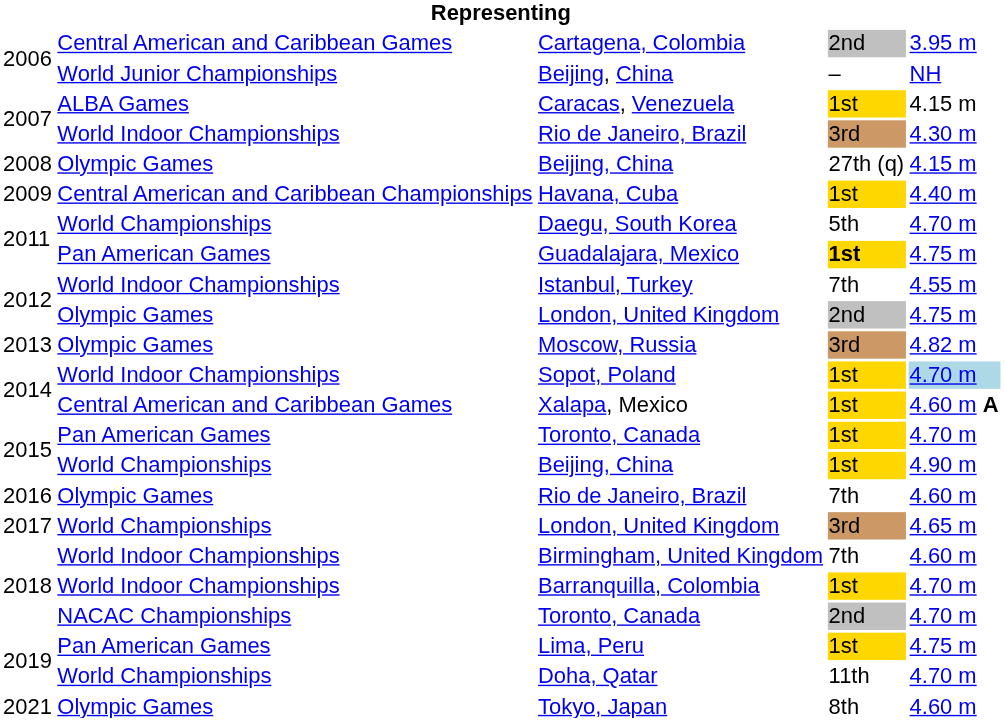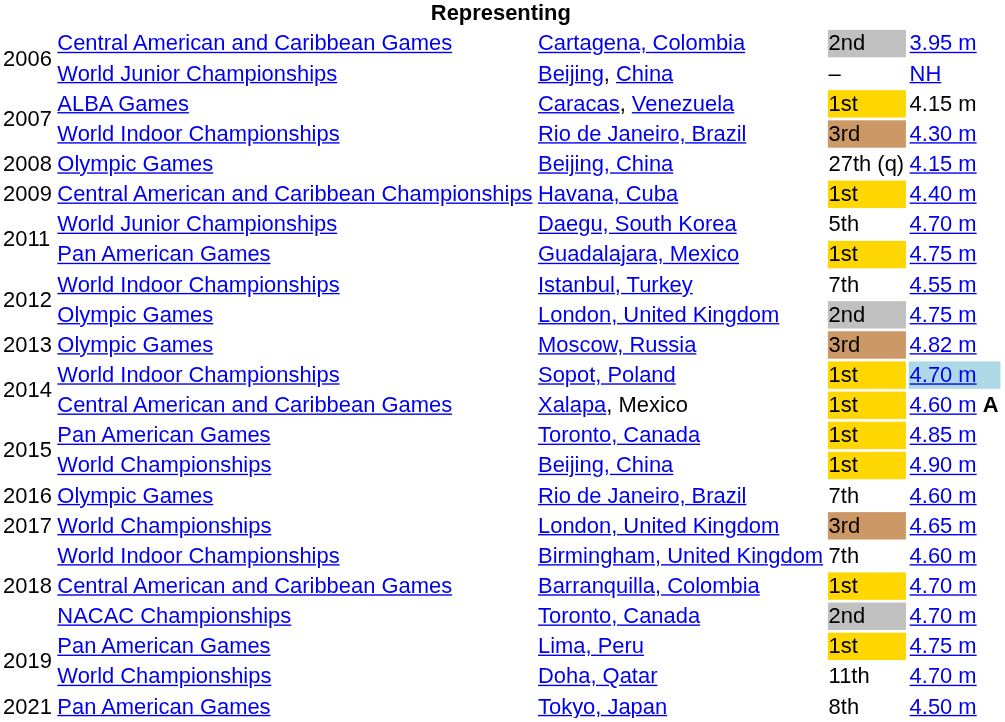 <table>
 <tr>
 <th colspan="5">Representing </th>
 </tr>
 <tr>
 <td rowspan=2>2006</td>
 <td><a href='#'>Central American and Caribbean Games</a></td>
 <td><a href='#'>Cartagena, Colombia</a></td>
 <td bgcolor=silver>2nd</td>
 <td><a href='#'>3.95 m</a></td>
 </tr>
 <tr>
 <td><a href='#'>World Junior Championships</a></td>
 <td><a href='#'>Beijing</a>, <a href='#'>China</a></td>
 <td>–</td>
 <td><a href='#'>NH</a></td>
 </tr>
 <tr>
 <td rowspan=2>2007</td>
 <td><a href='#'>ALBA Games</a></td>
 <td><a href='#'>Caracas</a>, <a href='#'>Venezuela</a></td>
 <td bgcolor=gold>1st</td>
 <td>4.15 m</td>
 </tr>
 <tr>
 <td><a href='#'>World Indoor Championships</a></td>
 <td><a href='#'>Rio de Janeiro, Brazil</a></td>
 <td bgcolor=cc9966>3rd</td>
 <td><a href='#'>4.30 m</a></td>
 </tr>
 <tr>
 <td>2008</td>
 <td><a href='#'>Olympic Games</a></td>
 <td><a href='#'>Beijing, China</a></td>
 <td>27th (q)</td>
 <td><a href='#'>4.15 m</a></td>
 </tr>
 <tr>
 <td>2009</td>
 <td><a href='#'>Central American and Caribbean Championships</a></td>
 <td><a href='#'>Havana, Cuba</a></td>
 <td bgcolor=gold>1st</td>
 <td><a href='#'>4.40 m</a></td>
 </tr>
 <tr>
 <td rowspan="2">2011</td>
-<td><a href='#'>World Championships</a></td>
+<td><a href='#'>World Junior Championships</a></td>
 <td><a href='#'>Daegu, South Korea</a></td>
 <td>5th</td>
 <td><a href='#'>4.70 m</a></td>
 </tr>
 <tr>
 <td><a href='#'>Pan American Games</a></td>
 <td><a href='#'>Guadalajara, Mexico</a></td>
-<td bgcolor=gold><strong>1st</strong></td>
+<td bgcolor=gold>1st</td>
 <td><a href='#'>4.75 m</a></td>
 </tr>
 <tr>
 <td rowspan="2">2012</td>
 <td><a href='#'>World Indoor Championships</a></td>
 <td><a href='#'>Istanbul, Turkey</a></td>
 <td>7th</td>
 <td><a href='#'>4.55 m</a></td>
 </tr>
 <tr>
 <td><a href='#'>Olympic Games</a></td>
 <td><a href='#'>London, United Kingdom</a></td>
 <td bgcolor=silver>2nd</td>
 <td><a href='#'>4.75 m</a></td>
 </tr>
 <tr>
 <td>2013</td>
 <td><a href='#'>Olympic Games</a></td>
 <td><a href='#'>Moscow, Russia</a></td>
 <td bgcolor=cc9966>3rd</td>
 <td><a href='#'>4.82 m</a></td>
 </tr>
 <tr>
 <td rowspan=2>2014</td>
 <td><a href='#'>World Indoor Championships</a></td>
 <td><a href='#'>Sopot, Poland</a></td>
 <td bgcolor=gold>1st</td>
 <td style="background: lightblue;"><a href='#'>4.70 m</a></td>
 </tr>
 <tr>
 <td><a href='#'>Central American and Caribbean Games</a></td>
 <td><a href='#'>Xalapa</a>, Mexico</td>
 <td bgcolor=gold>1st</td>
 <td><a href='#'>4.60 m</a> <strong>A</strong></td>
 </tr>
 <tr>
 <td rowspan=2>2015</td>
 <td><a href='#'>Pan American Games</a></td>
 <td><a href='#'>Toronto, Canada</a></td>
 <td bgcolor=gold>1st</td>
-<td><a href='#'>4.70 m</a></td>
+<td><a href='#'>4.85 m</a></td>
 </tr>
 <tr>
 <td><a href='#'>World Championships</a></td>
 <td><a href='#'>Beijing, China</a></td>
 <td bgcolor=gold>1st</td>
 <td><a href='#'>4.90 m</a></td>
 </tr>
 <tr>
 <td>2016</td>
 <td><a href='#'>Olympic Games</a></td>
 <td><a href='#'>Rio de Janeiro, Brazil</a></td>
 <td>7th</td>
 <td><a href='#'>4.60 m</a></td>
 </tr>
 <tr>
 <td>2017</td>
 <td><a href='#'>World Championships</a></td>
 <td><a href='#'>London, United Kingdom</a></td>
 <td bgcolor=cc9966>3rd</td>
 <td><a href='#'>4.65 m</a></td>
 </tr>
 <tr>
 <td rowspan=3>2018</td>
 <td><a href='#'>World Indoor Championships</a></td>
 <td><a href='#'>Birmingham, United Kingdom</a></td>
 <td>7th</td>
 <td><a href='#'>4.60 m</a></td>
 </tr>
 <tr>
-<td><a href='#'>World Indoor Championships</a></td>
+<td><a href='#'>Central American and Caribbean Games</a></td>
 <td><a href='#'>Barranquilla, Colombia</a></td>
 <td bgcolor=gold>1st</td>
 <td><a href='#'>4.70 m</a></td>
 </tr>
 <tr>
 <td><a href='#'>NACAC Championships</a></td>
 <td><a href='#'>Toronto, Canada</a></td>
 <td bgcolor=silver>2nd</td>
 <td><a href='#'>4.70 m</a></td>
 </tr>
 <tr>
 <td rowspan=2>2019</td>
 <td><a href='#'>Pan American Games</a></td>
 <td><a href='#'>Lima, Peru</a></td>
 <td bgcolor=gold>1st</td>
 <td><a href='#'>4.75 m</a></td>
 </tr>
 <tr>
 <td><a href='#'>World Championships</a></td>
 <td><a href='#'>Doha, Qatar</a></td>
 <td>11th</td>
 <td><a href='#'>4.70 m</a></td>
 </tr>
 <tr>
 <td>2021</td>
-<td><a href='#'>Olympic Games</a></td>
+<td><a href='#'>Pan American Games</a></td>
 <td><a href='#'>Tokyo, Japan</a></td>
 <td>8th</td>
-<td><a href='#'>4.60 m</a></td>
+<td><a href='#'>4.50 m</a></td>
 </tr>
 </table>
